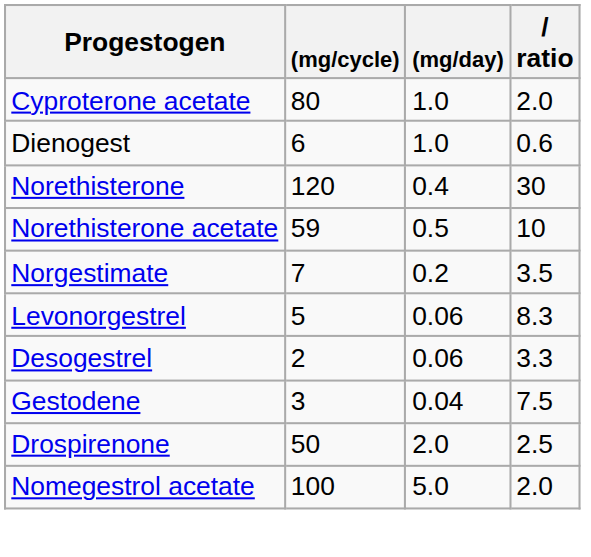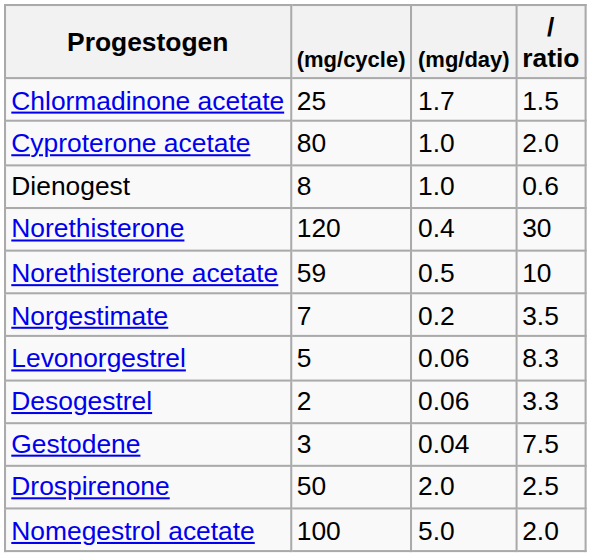 <table class="wikitable floatright" style="font-size:small;">
 <tr>
 <th>Progestogen</th>
 <th><br><small>(mg/cycle)</small></th>
 <th><br><small>(mg/day)</small></th>
 <th>/<br>ratio</th>
+</tr>
+<tr>
+<td><a href='#'>Chlormadinone acetate</a></td>
+<td>25</td>
+<td>1.7</td>
+<td>1.5</td>
 </tr>
 <tr>
 <td><a href='#'>Cyproterone acetate</a></td>
 <td>80</td>
 <td>1.0</td>
 <td>2.0</td>
 </tr>
 <tr>
 <td>Dienogest</td>
-<td>6</td>
+<td>8</td>
 <td>1.0</td>
 <td>0.6</td>
 </tr>
 <tr>
 <td><a href='#'>Norethisterone</a></td>
 <td>120</td>
 <td>0.4</td>
 <td>30</td>
 </tr>
 <tr>
 <td><a href='#'>Norethisterone acetate</a></td>
 <td>59</td>
 <td>0.5</td>
 <td>10</td>
 </tr>
 <tr>
 <td><a href='#'>Norgestimate</a></td>
 <td>7</td>
 <td>0.2</td>
 <td>3.5</td>
 </tr>
 <tr>
 <td><a href='#'>Levonorgestrel</a></td>
 <td>5</td>
 <td>0.06</td>
 <td>8.3</td>
 </tr>
 <tr>
 <td><a href='#'>Desogestrel</a></td>
 <td>2</td>
 <td>0.06</td>
 <td>3.3</td>
 </tr>
 <tr>
 <td><a href='#'>Gestodene</a></td>
 <td>3</td>
 <td>0.04</td>
 <td>7.5</td>
 </tr>
 <tr>
 <td><a href='#'>Drospirenone</a></td>
 <td>50</td>
 <td>2.0</td>
 <td>2.5</td>
 </tr>
 <tr>
 <td><a href='#'>Nomegestrol acetate</a></td>
 <td>100</td>
 <td>5.0</td>
 <td>2.0</td>
 </tr>
 </table>
